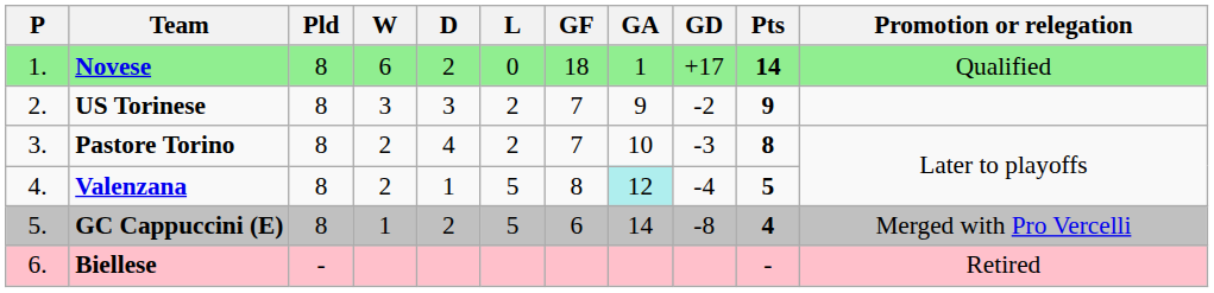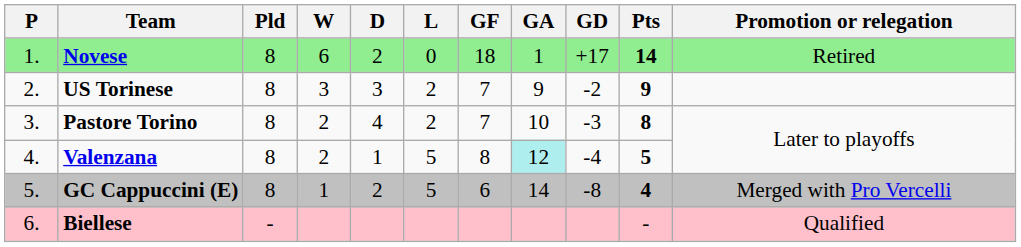 <table class="wikitable sortable" style="text-align: center;">
 <tr>
 <th width=33>P<br></th>
 <th>Team<br></th>
 <th width=33>Pld<br></th>
 <th width=33>W<br></th>
 <th width=33>D<br></th>
 <th width=33>L<br></th>
 <th width=33>GF<br></th>
 <th width=33>GA<br></th>
 <th width=33>GD<br></th>
 <th width=33>Pts<br></th>
 <th class="unsortable" width=250>Promotion or relegation<br></th>
 </tr>
 <tr style="background: #90EE90;">
 <td>1.</td>
 <td align="left"><strong><a href='#'>Novese</a></strong></td>
 <td>8</td>
 <td>6</td>
 <td>2</td>
 <td>0</td>
 <td>18</td>
 <td>1</td>
 <td>+17</td>
 <td><strong>14</strong></td>
-<td>Qualified</td>
+<td>Retired</td>
 </tr>
 <tr>
 <td>2.</td>
 <td align="left"><strong>US Torinese</strong></td>
 <td>8</td>
 <td>3</td>
 <td>3</td>
 <td>2</td>
 <td>7</td>
 <td>9</td>
 <td>-2</td>
 <td><strong>9</strong></td>
 </tr>
 <tr>
 <td>3.</td>
 <td align="left"><strong>Pastore Torino</strong></td>
 <td>8</td>
 <td>2</td>
 <td>4</td>
 <td>2</td>
 <td>7</td>
 <td>10</td>
 <td>-3</td>
 <td><strong>8</strong></td>
 <td rowspan=2>Later to playoffs</td>
 </tr>
 <tr>
 <td>4.</td>
 <td align="left"><strong><a href='#'>Valenzana</a></strong></td>
 <td>8</td>
 <td>2</td>
 <td>1</td>
 <td>5</td>
 <td>8</td>
 <td style="background: paleturquoise;">12</td>
 <td>-4</td>
 <td><strong>5</strong></td>
 </tr>
 <tr style="background: silver;">
 <td>5.</td>
 <td align="left"><strong>GC Cappuccini (E)</strong></td>
 <td>8</td>
 <td>1</td>
 <td>2</td>
 <td>5</td>
 <td>6</td>
 <td>14</td>
 <td>-8</td>
 <td><strong>4</strong></td>
 <td>Merged with <a href='#'>Pro Vercelli</a></td>
 </tr>
 <tr style="background: pink;">
 <td>6.</td>
 <td align="left"><strong>Biellese</strong></td>
 <td>-</td>
 <td></td>
 <td></td>
 <td></td>
 <td></td>
 <td></td>
 <td></td>
 <td>-</td>
-<td>Retired</td>
+<td>Qualified</td>
 </tr>
 </table>
